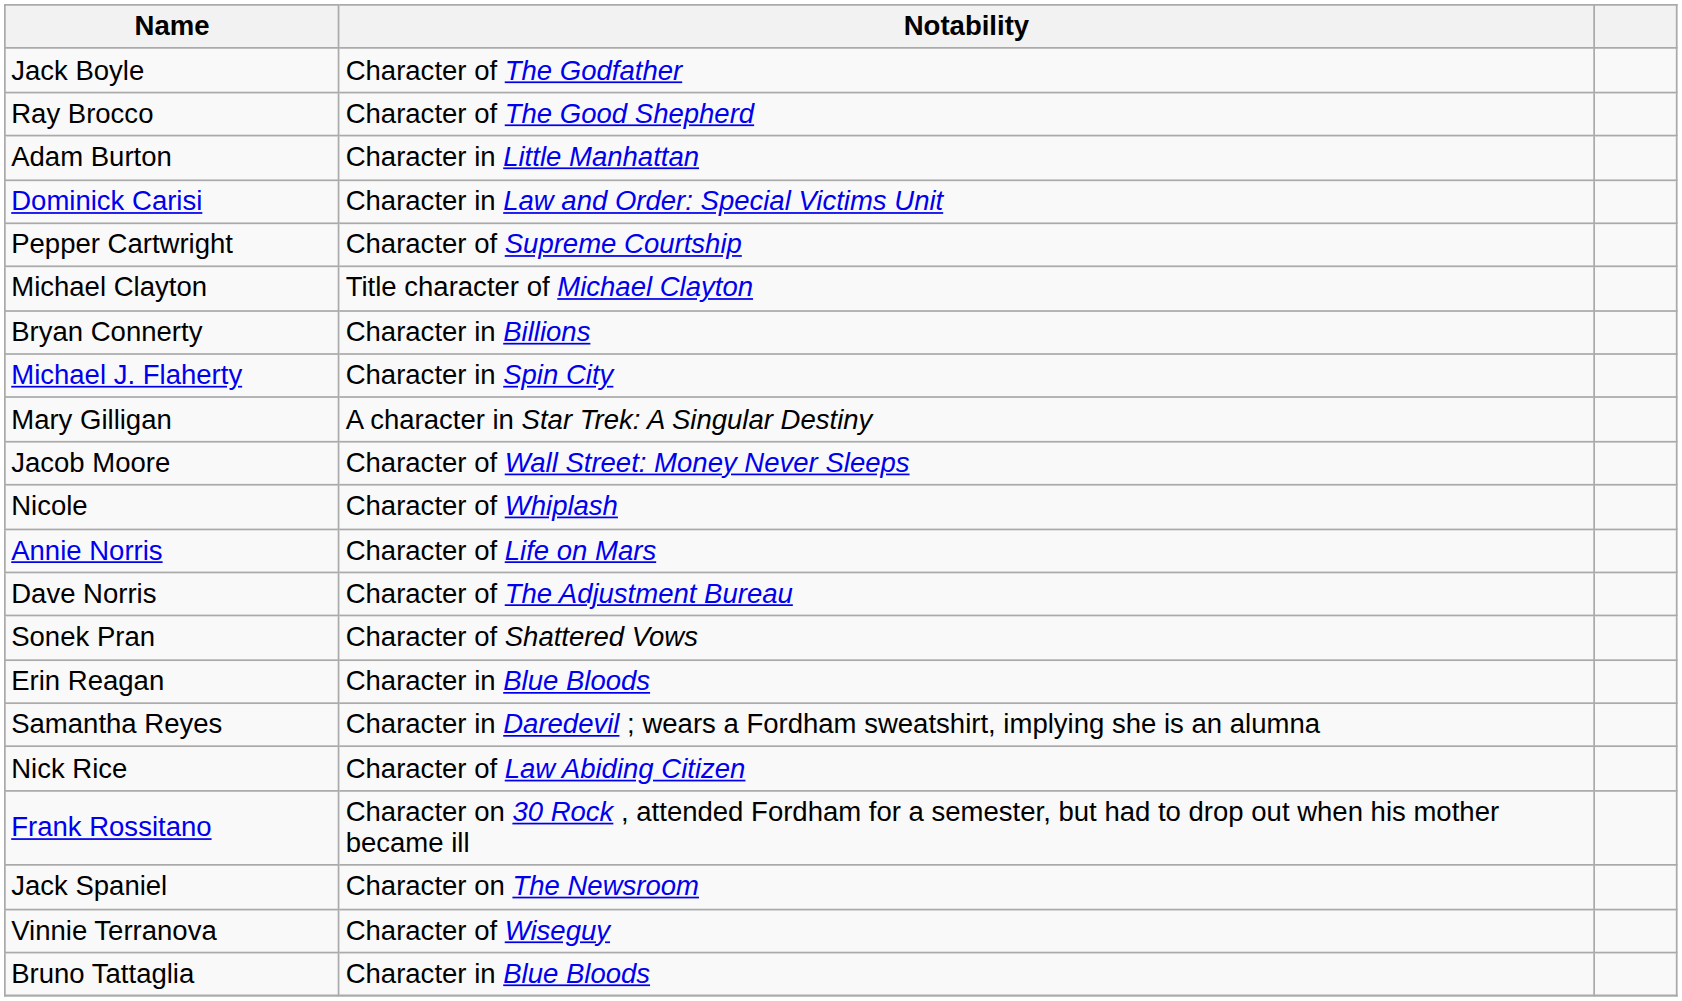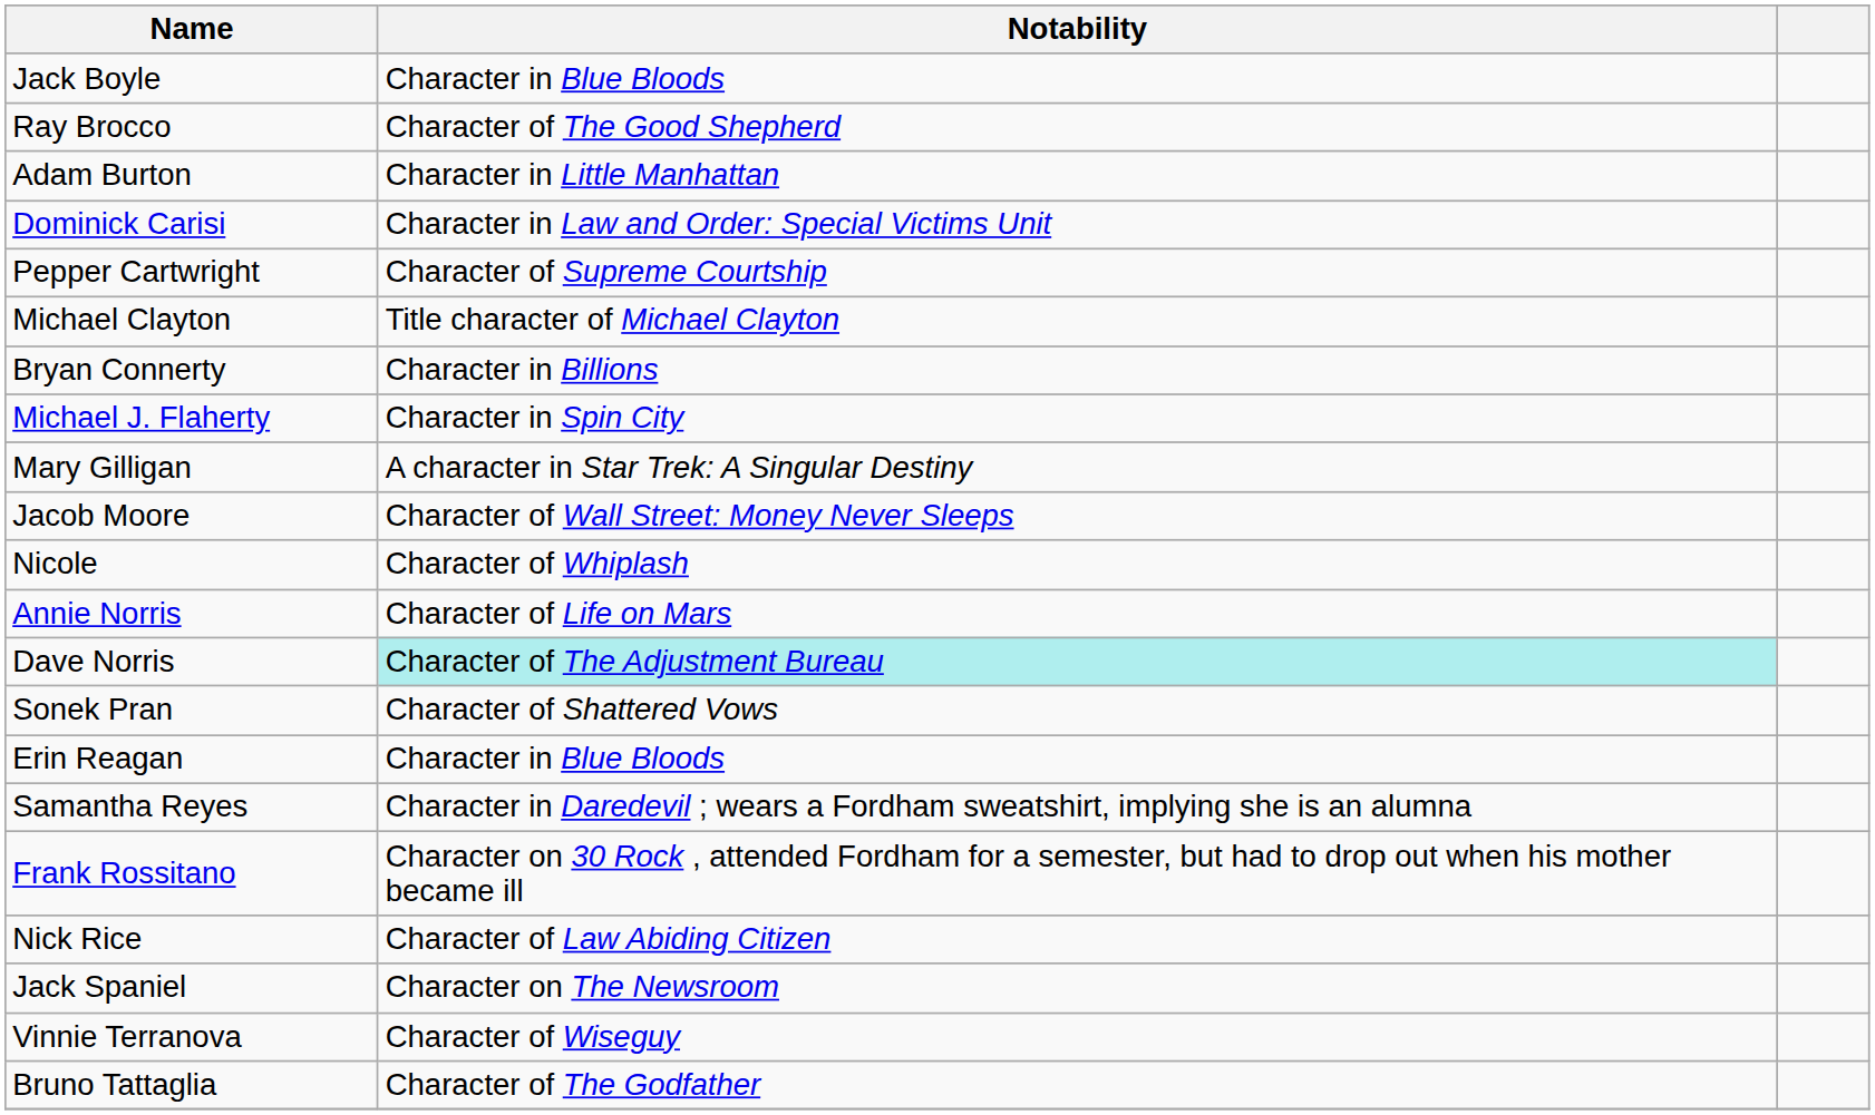 <table class="wikitable sortable" style="width:77%">
 <tr>
 <th style="width:20%;">Name</th>
 <th style="width:*;" class="unsortable">Notability</th>
 <th style="width:5%;" class="unsortable"></th>
 </tr>
 <tr>
 <td>Jack Boyle</td>
-<td>Character of <em><a href='#'>The Godfather</a></em> </td>
+<td>Character in <em><a href='#'>Blue Bloods</a></em> </td>
 <td style="text-align:center;"></td>
 </tr>
 <tr>
 <td>Ray Brocco</td>
 <td>Character of <em><a href='#'>The Good Shepherd</a></em> </td>
 <td style="text-align:center;"></td>
 </tr>
 <tr>
 <td>Adam Burton</td>
 <td>Character in <em><a href='#'>Little Manhattan</a></em> </td>
 <td style="text-align:center;"></td>
 </tr>
 <tr>
 <td><a href='#'>Dominick Carisi</a></td>
 <td>Character in <em><a href='#'>Law and Order: Special Victims Unit</a></em> </td>
 <td style="text-align:center;"></td>
 </tr>
 <tr>
 <td>Pepper Cartwright</td>
 <td>Character of <em><a href='#'>Supreme Courtship</a></em> </td>
 <td style="text-align:center;"></td>
 </tr>
 <tr>
 <td>Michael Clayton</td>
 <td>Title character of <em><a href='#'>Michael Clayton</a></em> </td>
 <td style="text-align:center;"></td>
 </tr>
 <tr>
 <td>Bryan Connerty</td>
 <td>Character in <em><a href='#'>Billions</a></em> </td>
 <td style="text-align:center;"></td>
 </tr>
 <tr>
 <td><a href='#'>Michael J. Flaherty</a></td>
 <td>Character in <em><a href='#'>Spin City</a></em> </td>
 <td style="text-align:center;"></td>
 </tr>
 <tr>
 <td>Mary Gilligan</td>
 <td>A character in <em>Star Trek: A Singular Destiny</em> </td>
 <td style="text-align:center;"></td>
 </tr>
 <tr>
 <td>Jacob Moore</td>
 <td>Character of <em><a href='#'>Wall Street: Money Never Sleeps</a></em> </td>
 <td style="text-align:center;"></td>
 </tr>
 <tr>
 <td>Nicole</td>
 <td>Character of <em><a href='#'>Whiplash</a></em> </td>
 <td style=text-align:center></td>
 </tr>
 <tr>
 <td><a href='#'>Annie Norris</a></td>
 <td>Character of <em><a href='#'>Life on Mars</a></em> </td>
 <td style="text-align:center;"></td>
 </tr>
 <tr>
 <td>Dave Norris</td>
-<td>Character of <em><a href='#'>The Adjustment Bureau</a></em> </td>
+<td style="background: paleturquoise;">Character of <em><a href='#'>The Adjustment Bureau</a></em> </td>
 <td style="text-align:center;"></td>
 </tr>
 <tr>
 <td>Sonek Pran</td>
 <td>Character of <em>Shattered Vows</em> </td>
 <td style="text-align:center;"></td>
 </tr>
 <tr>
 <td>Erin Reagan</td>
 <td>Character in <em><a href='#'>Blue Bloods</a></em> </td>
 <td style="text-align:center;"></td>
 </tr>
 <tr>
 <td>Samantha Reyes</td>
 <td>Character in <em><a href='#'>Daredevil</a></em> ; wears a Fordham sweatshirt, implying she is an alumna</td>
 <td style="text-align:center;"></td>
 </tr>
 <tr>
-<td>Nick Rice</td>
-<td>Character of <em><a href='#'>Law Abiding Citizen</a></em> </td>
+<td><a href='#'>Frank Rossitano</a></td>
+<td>Character on <em><a href='#'>30 Rock</a></em> , attended Fordham for a semester, but had to drop out when his mother became ill</td>
 <td style="text-align:center;"></td>
 </tr>
 <tr>
-<td><a href='#'>Frank Rossitano</a></td>
-<td>Character on <em><a href='#'>30 Rock</a></em> , attended Fordham for a semester, but had to drop out when his mother became ill</td>
+<td>Nick Rice</td>
+<td>Character of <em><a href='#'>Law Abiding Citizen</a></em> </td>
 <td style="text-align:center;"></td>
 </tr>
 <tr>
 <td>Jack Spaniel</td>
 <td>Character on <em><a href='#'>The Newsroom</a></em> </td>
 <td style="text-align:center;"></td>
 </tr>
 <tr>
 <td>Vinnie Terranova</td>
 <td>Character of <em><a href='#'>Wiseguy</a></em> </td>
 <td style="text-align:center;"></td>
 </tr>
 <tr>
 <td>Bruno Tattaglia</td>
-<td>Character in <em><a href='#'>Blue Bloods</a></em> </td>
+<td>Character of <em><a href='#'>The Godfather</a></em> </td>
 <td style="text-align:center;"></td>
 </tr>
 <tr>
 </tr>
 </table>
